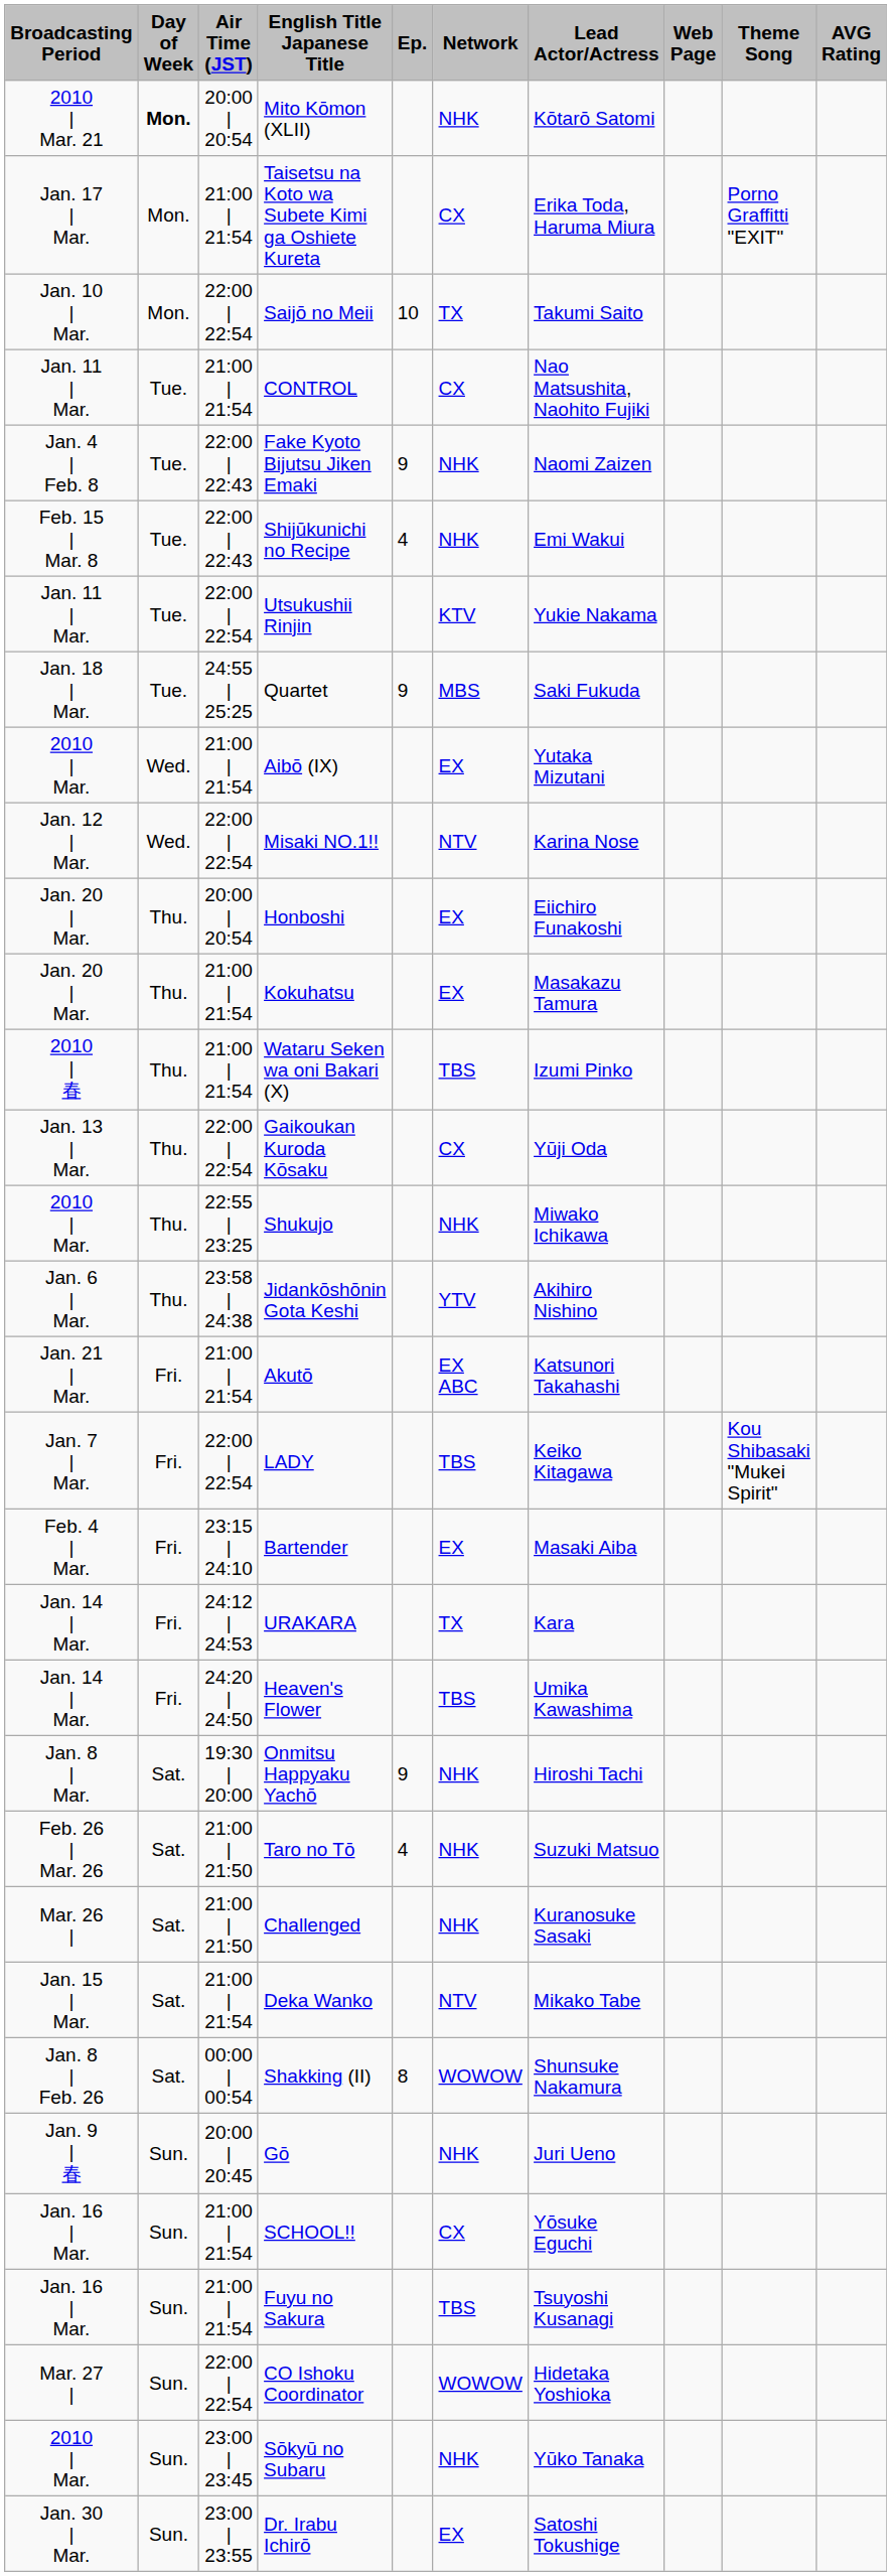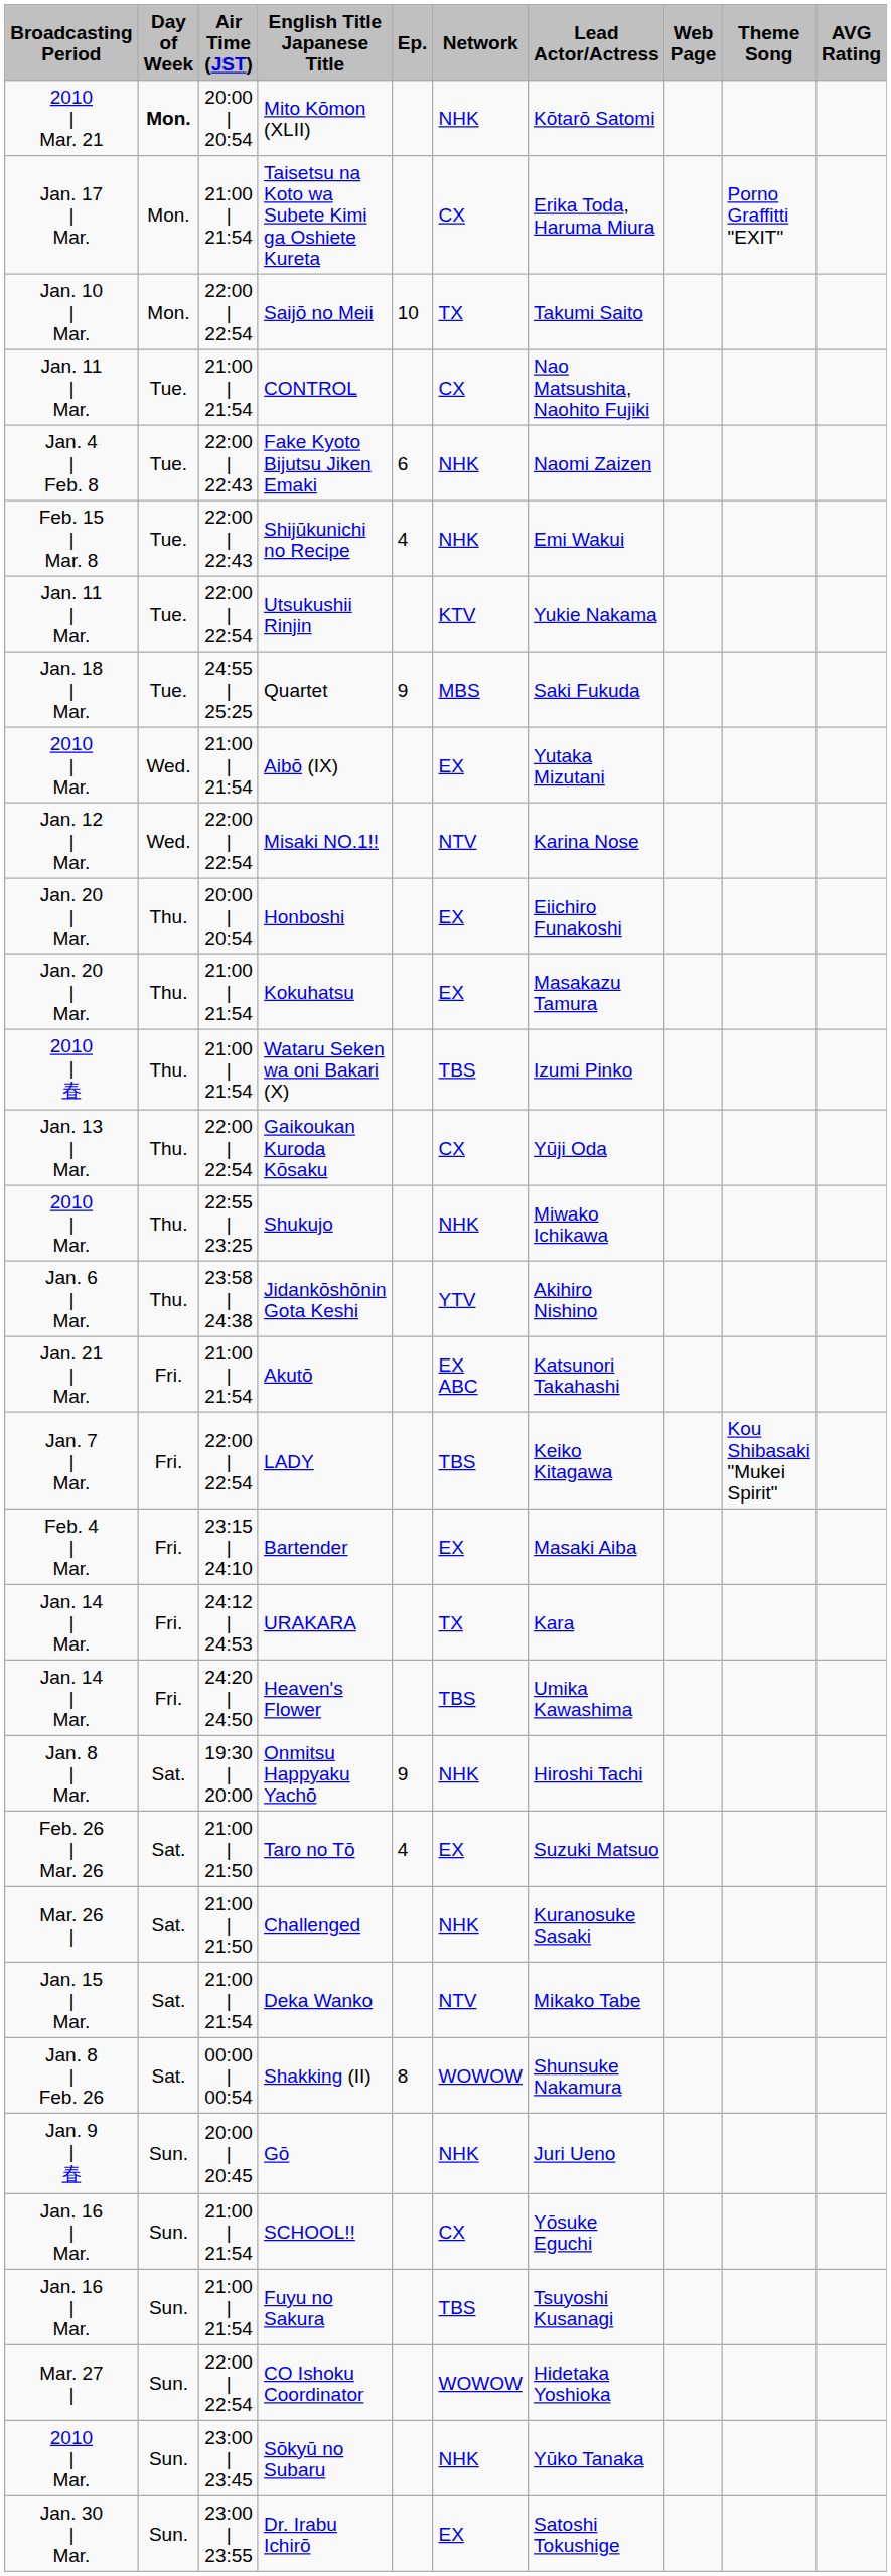 <table border="1"  cellpadding="4" cellspacing="0" style="margin: 1em 1em 1em 0; background: #F9F9F9; border: 1px #AAA solid; border-collapse: collapse; font-size: 95%;">
 <tr>
 <th align=center width=7% bgcolor="silver">Broadcasting<br>Period</th>
 <th align=center width=2% bgcolor="silver">Day<br>of<br>Week</th>
 <th align=center width=7% bgcolor="silver">Air Time<br>(<a href='#'>JST</a>)</th>
 <th align=center width=33% bgcolor="silver">English Title<br>Japanese Title</th>
 <th align=center width=3% bgcolor="silver">Ep.</th>
 <th align=center width=4% bgcolor="silver">Network</th>
 <th align=center width=22% bgcolor="silver">Lead Actor/Actress</th>
 <th align=center width=5% bgcolor="silver">Web<br>Page</th>
 <th align=center width=12% bgcolor="silver">Theme<br>Song</th>
 <th align=center width=5% bgcolor="silver">AVG<br>Rating</th>
 </tr>
 <tr>
 <td align=center><a href='#'>2010</a><br> | <br>Mar. 21</td>
 <td align=center><strong>Mon.</strong></td>
 <td align=center>20:00<br> | <br>20:54</td>
 <td><a href='#'>Mito Kōmon</a> (XLII)<br></td>
 <td></td>
 <td><a href='#'>NHK</a></td>
 <td><a href='#'>Kōtarō Satomi</a></td>
 <td></td>
 <td></td>
 <td></td>
 </tr>
 <tr>
 <td align=center>Jan. 17<br> | <br>Mar.</td>
 <td align=center>Mon.</td>
 <td align=center>21:00<br> | <br>21:54</td>
 <td><a href='#'>Taisetsu na Koto wa Subete Kimi ga Oshiete Kureta</a><br></td>
 <td></td>
 <td><a href='#'>CX</a></td>
 <td><a href='#'>Erika Toda</a>, <a href='#'>Haruma Miura</a></td>
 <td></td>
 <td><a href='#'>Porno Graffitti</a><br>"EXIT"</td>
 <td></td>
 </tr>
 <tr>
 <td align=center>Jan. 10<br> | <br>Mar.</td>
 <td align=center>Mon.</td>
 <td align=center>22:00<br> | <br>22:54</td>
 <td><a href='#'>Saijō no Meii</a><br></td>
 <td>10</td>
 <td><a href='#'>TX</a></td>
 <td><a href='#'>Takumi Saito</a></td>
 <td></td>
 <td></td>
 <td></td>
 </tr>
 <tr>
 <td align=center>Jan. 11<br> | <br>Mar.</td>
 <td align=center>Tue.</td>
 <td align=center>21:00<br> | <br>21:54</td>
 <td><a href='#'>CONTROL</a><br></td>
 <td></td>
 <td><a href='#'>CX</a></td>
 <td><a href='#'>Nao Matsushita</a>, <a href='#'>Naohito Fujiki</a></td>
 <td></td>
 <td></td>
 <td></td>
 </tr>
 <tr>
 <td align=center>Jan. 4<br> | <br>Feb. 8</td>
 <td align=center>Tue.</td>
 <td align=center>22:00<br> | <br>22:43</td>
 <td><a href='#'>Fake Kyoto Bijutsu Jiken Emaki</a><br></td>
-<td>9</td>
+<td>6</td>
 <td><a href='#'>NHK</a></td>
 <td><a href='#'>Naomi Zaizen</a></td>
 <td></td>
 <td></td>
 <td></td>
 </tr>
 <tr>
 <td align=center>Feb. 15<br> | <br>Mar. 8</td>
 <td align=center>Tue.</td>
 <td align=center>22:00<br> | <br>22:43</td>
 <td><a href='#'>Shijūkunichi no Recipe</a><br></td>
 <td>4</td>
 <td><a href='#'>NHK</a></td>
 <td><a href='#'>Emi Wakui</a></td>
 <td></td>
 <td></td>
 <td></td>
 </tr>
 <tr>
 <td align=center>Jan. 11<br> | <br>Mar.</td>
 <td align=center>Tue.</td>
 <td align=center>22:00<br> | <br>22:54</td>
 <td><a href='#'>Utsukushii Rinjin</a><br></td>
 <td></td>
 <td><a href='#'>KTV</a></td>
 <td><a href='#'>Yukie Nakama</a></td>
 <td></td>
 <td></td>
 <td></td>
 </tr>
 <tr>
 <td align=center>Jan. 18<br> | <br>Mar.</td>
 <td align=center>Tue.</td>
 <td align=center>24:55<br> | <br>25:25</td>
 <td>Quartet<br></td>
 <td>9</td>
 <td><a href='#'>MBS</a></td>
 <td><a href='#'>Saki Fukuda</a></td>
 <td></td>
 <td></td>
 <td></td>
 </tr>
 <tr>
 <td align=center><a href='#'>2010</a><br> | <br>Mar.</td>
 <td align=center>Wed.</td>
 <td align=center>21:00<br> | <br>21:54</td>
 <td><a href='#'>Aibō</a> (IX)<br></td>
 <td></td>
 <td><a href='#'>EX</a></td>
 <td><a href='#'>Yutaka Mizutani</a></td>
 <td></td>
 <td></td>
 <td></td>
 </tr>
 <tr>
 <td align=center>Jan. 12<br> | <br>Mar.</td>
 <td align=center>Wed.</td>
 <td align=center>22:00<br> | <br>22:54</td>
 <td><a href='#'>Misaki NO.1!!</a><br></td>
 <td></td>
 <td><a href='#'>NTV</a></td>
 <td><a href='#'>Karina Nose</a></td>
 <td></td>
 <td></td>
 <td></td>
 </tr>
 <tr>
 <td align=center>Jan. 20<br> | <br>Mar.</td>
 <td align=center>Thu.</td>
 <td align=center>20:00<br> | <br>20:54</td>
 <td><a href='#'>Honboshi</a><br></td>
 <td></td>
 <td><a href='#'>EX</a></td>
 <td><a href='#'>Eiichiro Funakoshi</a></td>
 <td></td>
 <td></td>
 <td></td>
 </tr>
 <tr>
 <td align=center>Jan. 20<br> | <br>Mar.</td>
 <td align=center>Thu.</td>
 <td align=center>21:00<br> | <br>21:54</td>
 <td><a href='#'>Kokuhatsu</a><br></td>
 <td></td>
 <td><a href='#'>EX</a></td>
 <td><a href='#'>Masakazu Tamura</a></td>
 <td></td>
 <td></td>
 <td></td>
 </tr>
 <tr>
 <td align=center><a href='#'>2010</a><br> | <br><a href='#'>春</a></td>
 <td align=center>Thu.</td>
 <td align=center>21:00<br> | <br>21:54</td>
 <td><a href='#'>Wataru Seken wa oni Bakari</a> (X)<br></td>
 <td></td>
 <td><a href='#'>TBS</a></td>
 <td><a href='#'>Izumi Pinko</a></td>
 <td></td>
 <td></td>
 <td></td>
 </tr>
 <tr>
 <td align=center>Jan. 13<br> | <br>Mar.</td>
 <td align=center>Thu.</td>
 <td align=center>22:00<br> | <br>22:54</td>
 <td><a href='#'>Gaikoukan Kuroda Kōsaku</a><br></td>
 <td></td>
 <td><a href='#'>CX</a></td>
 <td><a href='#'>Yūji Oda</a></td>
 <td></td>
 <td></td>
 <td></td>
 </tr>
 <tr>
 <td align=center><a href='#'>2010</a><br> | <br>Mar.</td>
 <td align=center>Thu.</td>
 <td align=center>22:55<br> | <br>23:25</td>
 <td><a href='#'>Shukujo</a><br></td>
 <td></td>
 <td><a href='#'>NHK</a></td>
 <td><a href='#'>Miwako Ichikawa</a></td>
 <td></td>
 <td></td>
 <td></td>
 </tr>
 <tr>
 <td align=center>Jan. 6<br> | <br>Mar.</td>
 <td align=center>Thu.</td>
 <td align=center>23:58<br> | <br>24:38</td>
 <td><a href='#'>Jidankōshōnin Gota Keshi</a><br></td>
 <td></td>
 <td><a href='#'>YTV</a></td>
 <td><a href='#'>Akihiro Nishino</a></td>
 <td></td>
 <td></td>
 <td></td>
 </tr>
 <tr>
 <td align=center>Jan. 21<br> | <br>Mar.</td>
 <td align=center>Fri.</td>
 <td align=center>21:00<br> | <br>21:54</td>
 <td><a href='#'>Akutō</a><br></td>
 <td></td>
 <td><a href='#'>EX</a><br><a href='#'>ABC</a></td>
 <td><a href='#'>Katsunori Takahashi</a></td>
 <td></td>
 <td></td>
 <td></td>
 </tr>
 <tr>
 <td align=center>Jan. 7<br> | <br>Mar.</td>
 <td align=center>Fri.</td>
 <td align=center>22:00<br> | <br>22:54</td>
 <td><a href='#'>LADY</a><br></td>
 <td></td>
 <td><a href='#'>TBS</a></td>
 <td><a href='#'>Keiko Kitagawa</a></td>
 <td></td>
 <td><a href='#'>Kou Shibasaki</a><br>"Mukei Spirit"</td>
 <td></td>
 </tr>
 <tr>
 <td align=center>Feb. 4<br> | <br>Mar.</td>
 <td align=center>Fri.</td>
 <td align=center>23:15<br> | <br>24:10</td>
 <td><a href='#'>Bartender</a><br></td>
 <td></td>
 <td><a href='#'>EX</a></td>
 <td><a href='#'>Masaki Aiba</a></td>
 <td></td>
 <td></td>
 <td></td>
 </tr>
 <tr>
 <td align=center>Jan. 14<br> | <br>Mar.</td>
 <td align=center>Fri.</td>
 <td align=center>24:12<br> | <br>24:53</td>
 <td><a href='#'>URAKARA</a><br></td>
 <td></td>
 <td><a href='#'>TX</a></td>
 <td><a href='#'>Kara</a></td>
 <td></td>
 <td></td>
 <td></td>
 </tr>
 <tr>
 <td align=center>Jan. 14<br> | <br>Mar.</td>
 <td align=center>Fri.</td>
 <td align=center>24:20<br> | <br>24:50</td>
 <td><a href='#'>Heaven's Flower</a><br></td>
 <td></td>
 <td><a href='#'>TBS</a></td>
 <td><a href='#'>Umika Kawashima</a></td>
 <td></td>
 <td></td>
 <td></td>
 </tr>
 <tr>
 <td align=center>Jan. 8<br> | <br>Mar.</td>
 <td align=center>Sat.</td>
 <td align=center>19:30<br> | <br>20:00</td>
 <td><a href='#'>Onmitsu Happyaku Yachō</a><br></td>
 <td>9</td>
 <td><a href='#'>NHK</a></td>
 <td><a href='#'>Hiroshi Tachi</a></td>
 <td></td>
 <td></td>
 <td></td>
 </tr>
 <tr>
 <td align=center>Feb. 26<br> | <br>Mar. 26</td>
 <td align=center>Sat.</td>
 <td align=center>21:00<br> | <br>21:50</td>
 <td><a href='#'>Taro no Tō</a><br></td>
 <td>4</td>
-<td><a href='#'>NHK</a></td>
+<td><a href='#'>EX</a></td>
 <td><a href='#'>Suzuki Matsuo</a></td>
 <td> </td>
 <td></td>
 <td></td>
 </tr>
 <tr>
 <td align=center>Mar. 26<br> | <br></td>
 <td align=center>Sat.</td>
 <td align=center>21:00<br> | <br>21:50</td>
 <td><a href='#'>Challenged</a><br></td>
 <td></td>
 <td><a href='#'>NHK</a></td>
 <td><a href='#'>Kuranosuke Sasaki</a></td>
 <td></td>
 <td></td>
 <td></td>
 </tr>
 <tr>
 <td align=center>Jan. 15<br> | <br>Mar.</td>
 <td align=center>Sat.</td>
 <td align=center>21:00<br> | <br>21:54</td>
 <td><a href='#'>Deka Wanko</a><br></td>
 <td></td>
 <td><a href='#'>NTV</a></td>
 <td><a href='#'>Mikako Tabe</a></td>
 <td></td>
 <td></td>
 <td></td>
 </tr>
 <tr>
 <td align=center>Jan. 8<br> | <br>Feb. 26</td>
 <td align=center>Sat.</td>
 <td align=center>00:00<br> | <br>00:54</td>
 <td><a href='#'>Shakking</a> (II)<br></td>
 <td>8</td>
 <td><a href='#'>WOWOW</a></td>
 <td><a href='#'>Shunsuke Nakamura</a></td>
 <td></td>
 <td></td>
 <td></td>
 </tr>
 <tr>
 <td align=center>Jan. 9<br> | <br><a href='#'>春</a></td>
 <td align=center>Sun.</td>
 <td align=center>20:00<br> | <br>20:45</td>
 <td><a href='#'>Gō</a><br></td>
 <td></td>
 <td><a href='#'>NHK</a></td>
 <td><a href='#'>Juri Ueno</a></td>
 <td></td>
 <td></td>
 <td></td>
 </tr>
 <tr>
 <td align=center>Jan. 16<br> | <br>Mar.</td>
 <td align=center>Sun.</td>
 <td align=center>21:00<br> | <br>21:54</td>
 <td><a href='#'>SCHOOL!!</a><br></td>
 <td></td>
 <td><a href='#'>CX</a></td>
 <td><a href='#'>Yōsuke Eguchi</a></td>
 <td></td>
 <td></td>
 <td></td>
 </tr>
 <tr>
 <td align=center>Jan. 16<br> | <br>Mar.</td>
 <td align=center>Sun.</td>
 <td align=center>21:00<br> | <br>21:54</td>
 <td><a href='#'>Fuyu no Sakura</a><br></td>
 <td></td>
 <td><a href='#'>TBS</a></td>
 <td><a href='#'>Tsuyoshi Kusanagi</a></td>
 <td></td>
 <td></td>
 <td></td>
 </tr>
 <tr>
 <td align=center>Mar. 27<br> | <br></td>
 <td align=center>Sun.</td>
 <td align=center>22:00<br> | <br>22:54</td>
 <td><a href='#'>CO Ishoku Coordinator</a><br></td>
 <td></td>
 <td><a href='#'>WOWOW</a></td>
 <td><a href='#'>Hidetaka Yoshioka</a></td>
 <td></td>
 <td></td>
 <td></td>
 </tr>
 <tr>
 <td align=center><a href='#'>2010</a><br> | <br>Mar.</td>
 <td align=center>Sun.</td>
 <td align=center>23:00<br> | <br>23:45</td>
 <td><a href='#'>Sōkyū no Subaru</a><br></td>
 <td></td>
 <td><a href='#'>NHK</a></td>
 <td><a href='#'>Yūko Tanaka</a></td>
 <td></td>
 <td></td>
 <td></td>
 </tr>
 <tr>
 <td align=center>Jan. 30<br> | <br>Mar.</td>
 <td align=center>Sun.</td>
 <td align=center>23:00<br> | <br>23:55</td>
 <td><a href='#'>Dr. Irabu Ichirō</a><br></td>
 <td></td>
 <td><a href='#'>EX</a></td>
 <td><a href='#'>Satoshi Tokushige</a></td>
 <td></td>
 <td></td>
 <td></td>
 </tr>
 </table>
